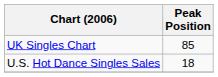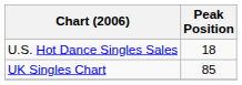 <table class="wikitable sortable">
 <tr>
 <th align="left">Chart (2006)</th>
 <th align="left">Peak<br>Position</th>
 </tr>
 <tr>
+<td align="left">U.S. <a href='#'>Hot Dance Singles Sales</a></td>
+<td align="center">18</td>
+</tr>
+<tr>
 <td align="left"><a href='#'>UK Singles Chart</a></td>
 <td align="center">85</td>
 </tr>
 <tr>
-<td align="left">U.S. <a href='#'>Hot Dance Singles Sales</a></td>
-<td align="center">18</td>
-</tr>
-<tr>
 </tr>
 </table>
